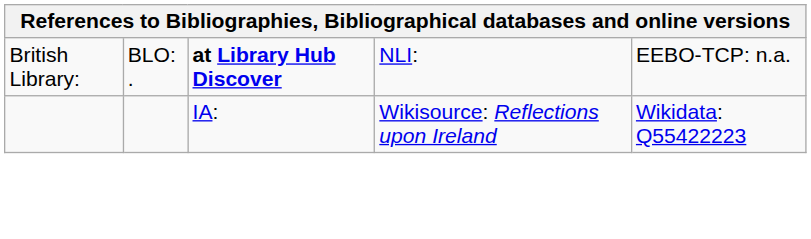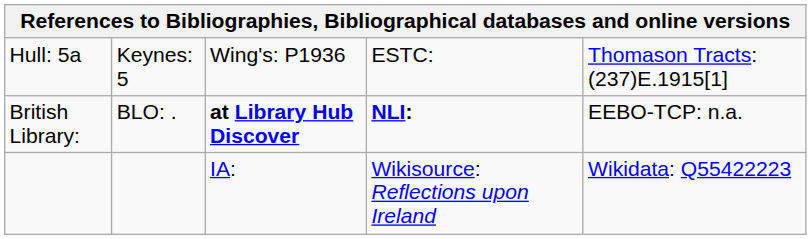 <table class= "wikitable">
 <tr>
 <th colspan=5>References to Bibliographies, Bibliographical databases and online versions</th>
 </tr>
 <tr style="vertical-align: top;">
+<td>Hull: 5a</td>
+<td>Keynes: 5</td>
+<td>Wing's: P1936</td>
+<td>ESTC: </td>
+<td><a href='#'>Thomason Tracts</a>: (237)E.1915[1]</td>
+</tr>
+<tr style="vertical-align: top;">
 <td>British Library: </td>
 <td>BLO:  .</td>
 <td><strong> at <a href='#'>Library Hub Discover</a></strong></td>
-<td><a href='#'>NLI</a>: </td>
+<td><strong><a href='#'>NLI</a>: </strong></td>
 <td>EEBO-TCP: n.a.</td>
 </tr>
 <tr style="vertical-align: top;">
 <td></td>
 <td></td>
 <td><a href='#'>IA</a>: </td>
 <td> <a href='#'>Wikisource</a>: <em><a href='#'>Reflections upon Ireland</a></em></td>
 <td> <a href='#'>Wikidata</a>: <a href='#'>Q55422223</a></td>
 </tr>
 </table>
